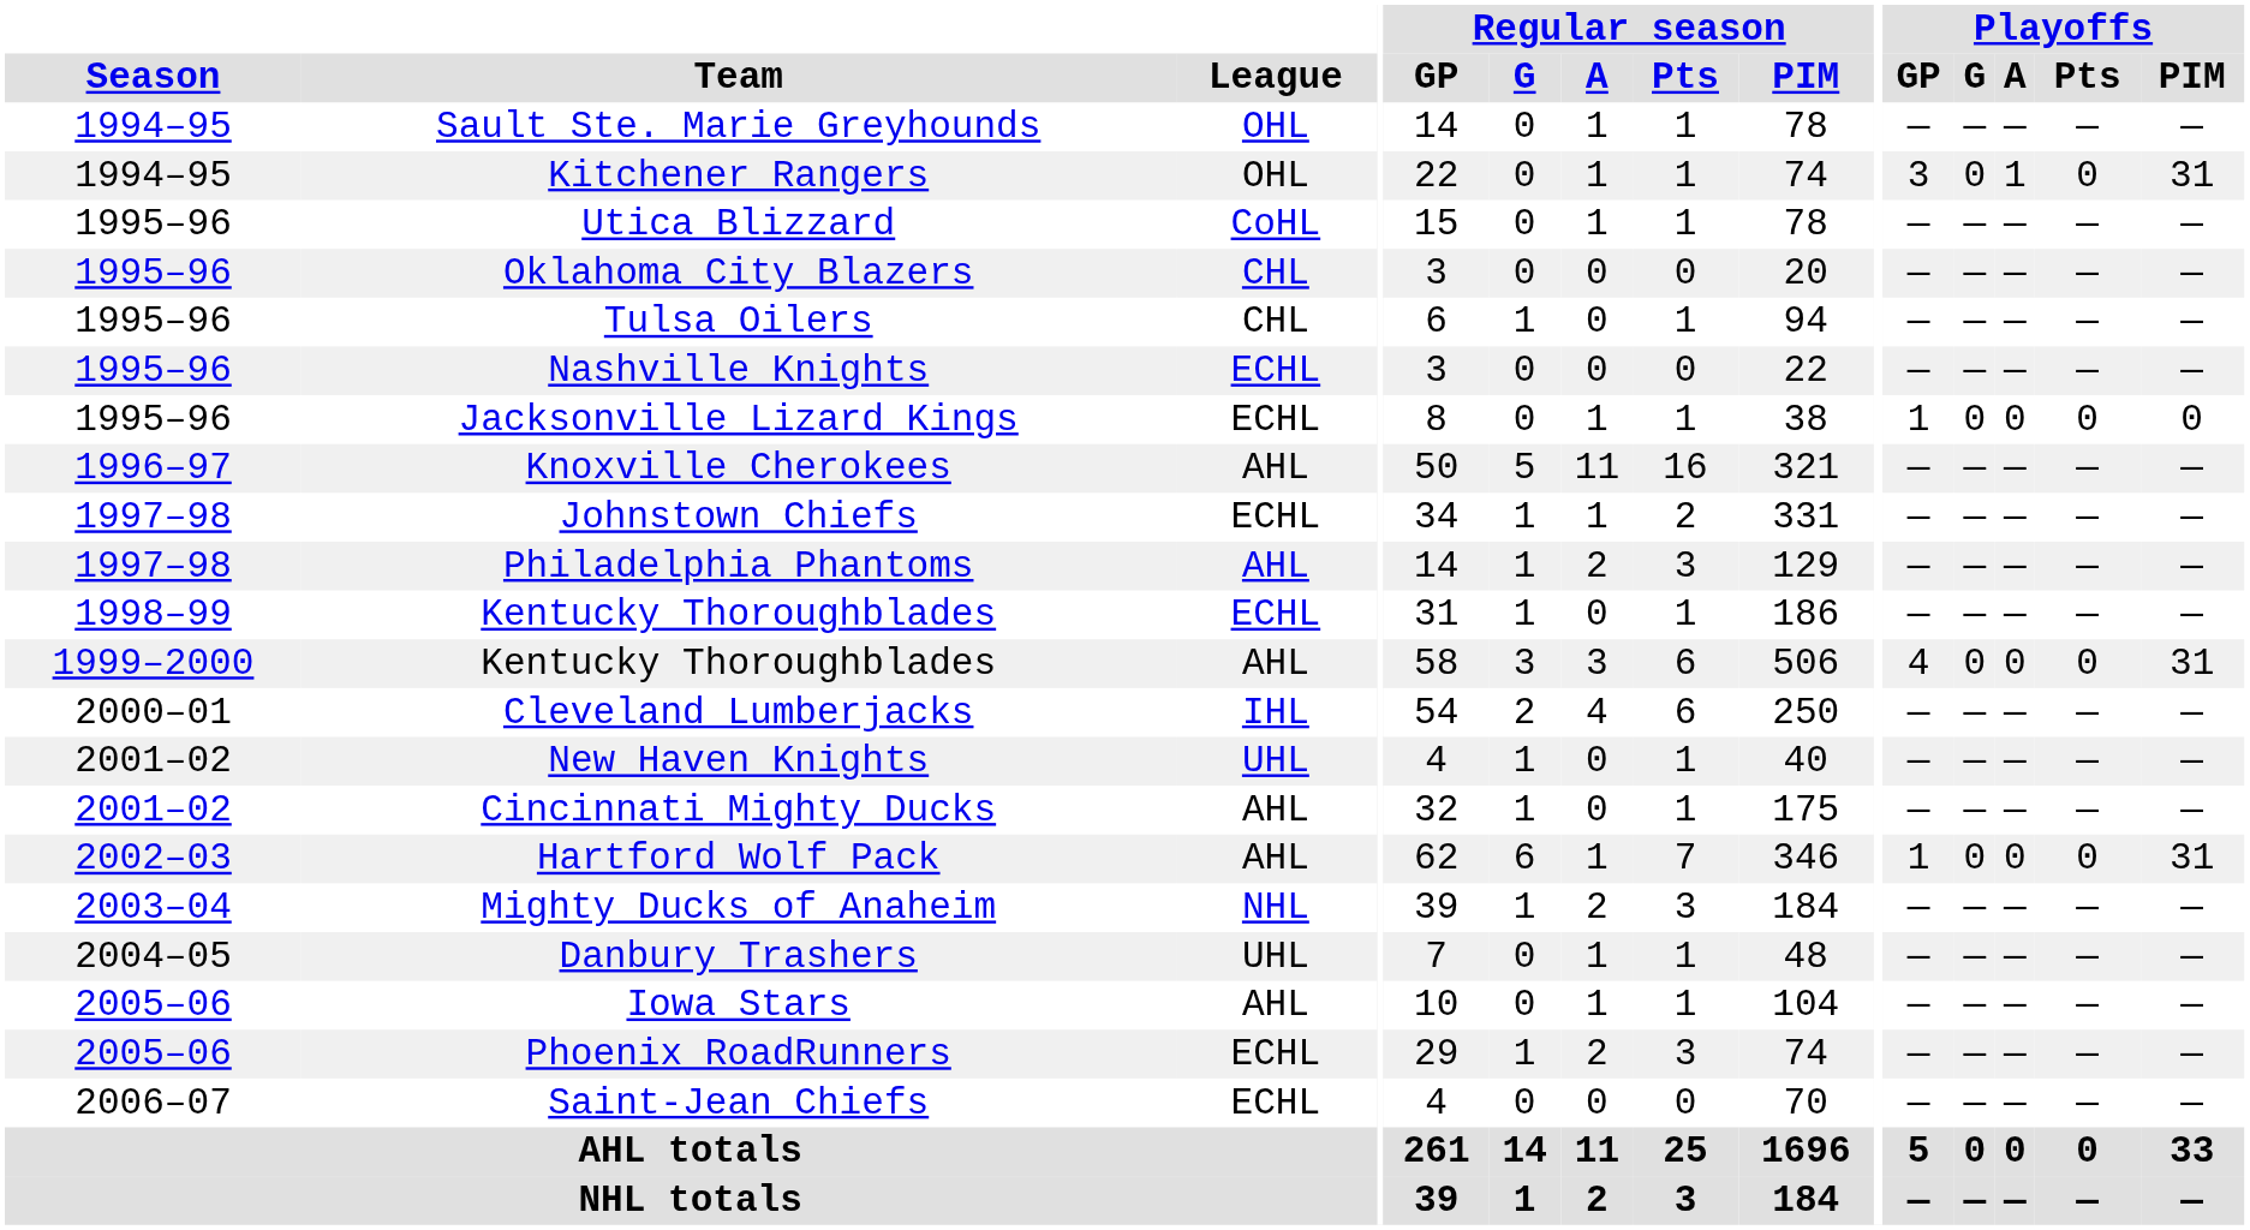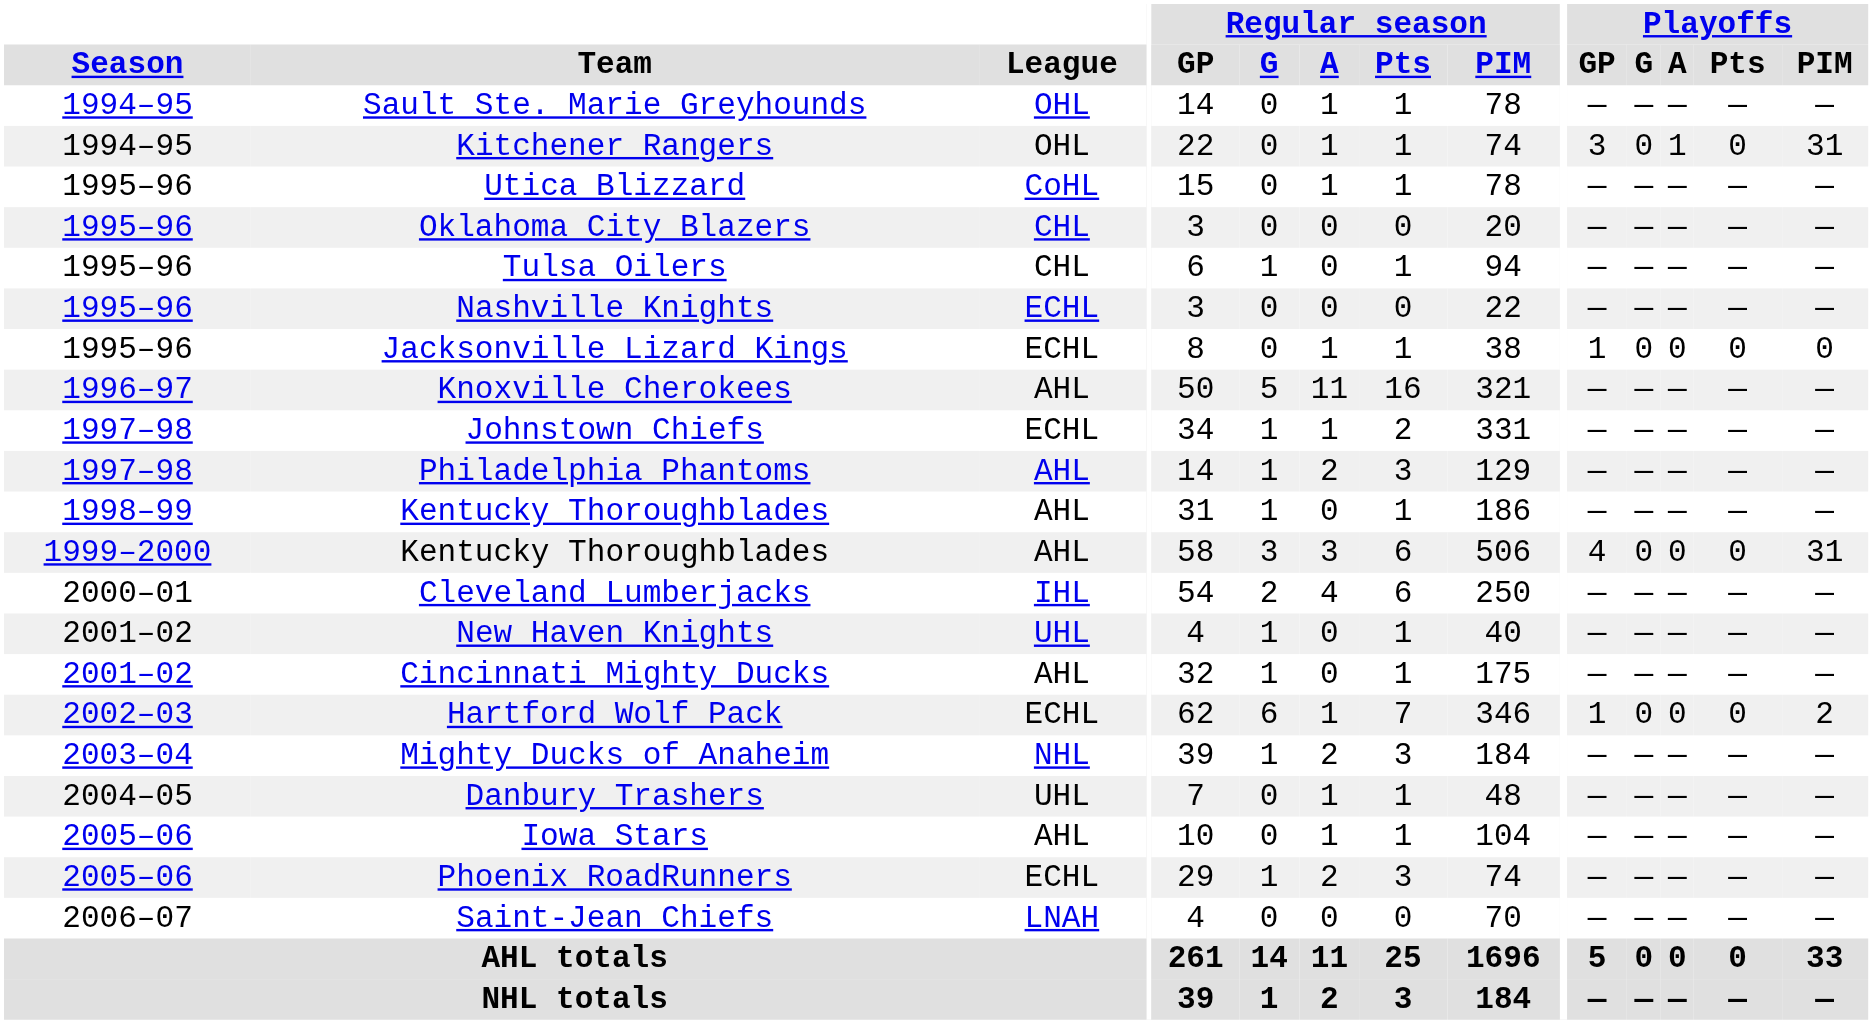 <table border="0" cellpadding="1" cellspacing="0" style="text-align:center; width:60em">
 <tr bgcolor="#e0e0e0">
 <th colspan="3" bgcolor="#ffffff"></th>
 <th rowspan="99" bgcolor="#ffffff"></th>
 <th colspan="5"><a href='#'>Regular season</a></th>
 <th rowspan="99" bgcolor="#ffffff"></th>
 <th colspan="5"><a href='#'>Playoffs</a></th>
 </tr>
 <tr bgcolor="#e0e0e0">
 <th><a href='#'>Season</a></th>
 <th>Team</th>
 <th>League</th>
 <th>GP</th>
 <th><a href='#'>G</a></th>
 <th><a href='#'>A</a></th>
 <th><a href='#'>Pts</a></th>
 <th><a href='#'>PIM</a></th>
 <th>GP</th>
 <th>G</th>
 <th>A</th>
 <th>Pts</th>
 <th>PIM</th>
 </tr>
 <tr ALIGN="center">
 <td><a href='#'>1994–95</a></td>
 <td><a href='#'>Sault Ste. Marie Greyhounds</a></td>
 <td><a href='#'>OHL</a></td>
 <td>14</td>
 <td>0</td>
 <td>1</td>
 <td>1</td>
 <td>78</td>
 <td>—</td>
 <td>—</td>
 <td>—</td>
 <td>—</td>
 <td>—</td>
 </tr>
 <tr ALIGN="center" bgcolor="#f0f0f0">
 <td>1994–95</td>
 <td><a href='#'>Kitchener Rangers</a></td>
 <td>OHL</td>
 <td>22</td>
 <td>0</td>
 <td>1</td>
 <td>1</td>
 <td>74</td>
 <td>3</td>
 <td>0</td>
 <td>1</td>
 <td>0</td>
 <td>31</td>
 </tr>
 <tr ALIGN="center">
 <td>1995–96</td>
 <td><a href='#'>Utica Blizzard</a></td>
 <td><a href='#'>CoHL</a></td>
 <td>15</td>
 <td>0</td>
 <td>1</td>
 <td>1</td>
 <td>78</td>
 <td>—</td>
 <td>—</td>
 <td>—</td>
 <td>—</td>
 <td>—</td>
 </tr>
 <tr ALIGN="center" bgcolor="#f0f0f0">
 <td><a href='#'>1995–96</a></td>
 <td><a href='#'>Oklahoma City Blazers</a></td>
 <td><a href='#'>CHL</a></td>
 <td>3</td>
 <td>0</td>
 <td>0</td>
 <td>0</td>
 <td>20</td>
 <td>—</td>
 <td>—</td>
 <td>—</td>
 <td>—</td>
 <td>—</td>
 </tr>
 <tr ALIGN="center">
 <td>1995–96</td>
 <td><a href='#'>Tulsa Oilers</a></td>
 <td>CHL</td>
 <td>6</td>
 <td>1</td>
 <td>0</td>
 <td>1</td>
 <td>94</td>
 <td>—</td>
 <td>—</td>
 <td>—</td>
 <td>—</td>
 <td>—</td>
 </tr>
 <tr ALIGN="center" bgcolor="#f0f0f0">
 <td><a href='#'>1995–96</a></td>
 <td><a href='#'>Nashville Knights</a></td>
 <td><a href='#'>ECHL</a></td>
 <td>3</td>
 <td>0</td>
 <td>0</td>
 <td>0</td>
 <td>22</td>
 <td>—</td>
 <td>—</td>
 <td>—</td>
 <td>—</td>
 <td>—</td>
 </tr>
 <tr ALIGN="center">
 <td>1995–96</td>
 <td><a href='#'>Jacksonville Lizard Kings</a></td>
 <td>ECHL</td>
 <td>8</td>
 <td>0</td>
 <td>1</td>
 <td>1</td>
 <td>38</td>
 <td>1</td>
 <td>0</td>
 <td>0</td>
 <td>0</td>
 <td>0</td>
 </tr>
 <tr ALIGN="center" bgcolor="#f0f0f0">
 <td><a href='#'>1996–97</a></td>
 <td><a href='#'>Knoxville Cherokees</a></td>
 <td>AHL</td>
 <td>50</td>
 <td>5</td>
 <td>11</td>
 <td>16</td>
 <td>321</td>
 <td>—</td>
 <td>—</td>
 <td>—</td>
 <td>—</td>
 <td>—</td>
 </tr>
 <tr ALIGN="center">
 <td><a href='#'>1997–98</a></td>
 <td><a href='#'>Johnstown Chiefs</a></td>
 <td>ECHL</td>
 <td>34</td>
 <td>1</td>
 <td>1</td>
 <td>2</td>
 <td>331</td>
 <td>—</td>
 <td>—</td>
 <td>—</td>
 <td>—</td>
 <td>—</td>
 </tr>
 <tr ALIGN="center" bgcolor="#f0f0f0">
 <td><a href='#'>1997–98</a></td>
 <td><a href='#'>Philadelphia Phantoms</a></td>
 <td><a href='#'>AHL</a></td>
 <td>14</td>
 <td>1</td>
 <td>2</td>
 <td>3</td>
 <td>129</td>
 <td>—</td>
 <td>—</td>
 <td>—</td>
 <td>—</td>
 <td>—</td>
 </tr>
 <tr ALIGN="center">
 <td><a href='#'>1998–99</a></td>
 <td><a href='#'>Kentucky Thoroughblades</a></td>
-<td><a href='#'>ECHL</a></td>
+<td>AHL</td>
 <td>31</td>
 <td>1</td>
 <td>0</td>
 <td>1</td>
 <td>186</td>
 <td>—</td>
 <td>—</td>
 <td>—</td>
 <td>—</td>
 <td>—</td>
 </tr>
 <tr ALIGN="center" bgcolor="#f0f0f0">
 <td><a href='#'>1999–2000</a></td>
 <td>Kentucky Thoroughblades</td>
 <td>AHL</td>
 <td>58</td>
 <td>3</td>
 <td>3</td>
 <td>6</td>
 <td>506</td>
 <td>4</td>
 <td>0</td>
 <td>0</td>
 <td>0</td>
 <td>31</td>
 </tr>
 <tr ALIGN="center">
 <td>2000–01</td>
 <td><a href='#'>Cleveland Lumberjacks</a></td>
 <td><a href='#'>IHL</a></td>
 <td>54</td>
 <td>2</td>
 <td>4</td>
 <td>6</td>
 <td>250</td>
 <td>—</td>
 <td>—</td>
 <td>—</td>
 <td>—</td>
 <td>—</td>
 </tr>
 <tr ALIGN="center" bgcolor="#f0f0f0">
 <td>2001–02</td>
 <td><a href='#'>New Haven Knights</a></td>
 <td><a href='#'>UHL</a></td>
 <td>4</td>
 <td>1</td>
 <td>0</td>
 <td>1</td>
 <td>40</td>
 <td>—</td>
 <td>—</td>
 <td>—</td>
 <td>—</td>
 <td>—</td>
 </tr>
 <tr ALIGN="center">
 <td><a href='#'>2001–02</a></td>
 <td><a href='#'>Cincinnati Mighty Ducks</a></td>
 <td>AHL</td>
 <td>32</td>
 <td>1</td>
 <td>0</td>
 <td>1</td>
 <td>175</td>
 <td>—</td>
 <td>—</td>
 <td>—</td>
 <td>—</td>
 <td>—</td>
 </tr>
 <tr ALIGN="center" bgcolor="#f0f0f0">
 <td><a href='#'>2002–03</a></td>
 <td><a href='#'>Hartford Wolf Pack</a></td>
-<td>AHL</td>
+<td>ECHL</td>
 <td>62</td>
 <td>6</td>
 <td>1</td>
 <td>7</td>
 <td>346</td>
 <td>1</td>
 <td>0</td>
 <td>0</td>
 <td>0</td>
-<td>31</td>
+<td>2</td>
 </tr>
 <tr ALIGN="center">
 <td><a href='#'>2003–04</a></td>
 <td><a href='#'>Mighty Ducks of Anaheim</a></td>
 <td><a href='#'>NHL</a></td>
 <td>39</td>
 <td>1</td>
 <td>2</td>
 <td>3</td>
 <td>184</td>
 <td>—</td>
 <td>—</td>
 <td>—</td>
 <td>—</td>
 <td>—</td>
 </tr>
 <tr ALIGN="center" bgcolor="#f0f0f0">
 <td>2004–05</td>
 <td><a href='#'>Danbury Trashers</a></td>
 <td>UHL</td>
 <td>7</td>
 <td>0</td>
 <td>1</td>
 <td>1</td>
 <td>48</td>
 <td>—</td>
 <td>—</td>
 <td>—</td>
 <td>—</td>
 <td>—</td>
 </tr>
 <tr ALIGN="center">
 <td><a href='#'>2005–06</a></td>
 <td><a href='#'>Iowa Stars</a></td>
 <td>AHL</td>
 <td>10</td>
 <td>0</td>
 <td>1</td>
 <td>1</td>
 <td>104</td>
 <td>—</td>
 <td>—</td>
 <td>—</td>
 <td>—</td>
 <td>—</td>
 </tr>
 <tr ALIGN="center" bgcolor="#f0f0f0">
 <td><a href='#'>2005–06</a></td>
 <td><a href='#'>Phoenix RoadRunners</a></td>
 <td>ECHL</td>
 <td>29</td>
 <td>1</td>
 <td>2</td>
 <td>3</td>
 <td>74</td>
 <td>—</td>
 <td>—</td>
 <td>—</td>
 <td>—</td>
 <td>—</td>
 </tr>
 <tr ALIGN="center">
 <td>2006–07</td>
 <td><a href='#'>Saint-Jean Chiefs</a></td>
-<td>ECHL</td>
+<td><a href='#'>LNAH</a></td>
 <td>4</td>
 <td>0</td>
 <td>0</td>
 <td>0</td>
 <td>70</td>
 <td>—</td>
 <td>—</td>
 <td>—</td>
 <td>—</td>
 <td>—</td>
 </tr>
 <tr bgcolor="#e0e0e0">
 <th colspan="3">AHL totals</th>
 <th>261</th>
 <th>14</th>
 <th>11</th>
 <th>25</th>
 <th>1696</th>
 <th>5</th>
 <th>0</th>
 <th>0</th>
 <th>0</th>
 <th>33</th>
 </tr>
 <tr bgcolor="#e0e0e0">
 <th colspan="3">NHL totals</th>
 <th>39</th>
 <th>1</th>
 <th>2</th>
 <th>3</th>
 <th>184</th>
 <th>—</th>
 <th>—</th>
 <th>—</th>
 <th>—</th>
 <th>—</th>
 </tr>
 </table>
